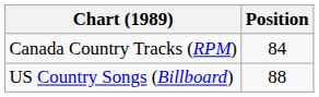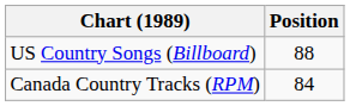 <table class="wikitable sortable">
 <tr>
 <th scope="col">Chart (1989)</th>
 <th scope="col">Position</th>
 </tr>
 <tr>
+<td>US <a href='#'>Country Songs</a> (<em><a href='#'>Billboard</a></em>)</td>
+<td align="center">88</td>
+</tr>
+<tr>
 <td>Canada Country Tracks (<em><a href='#'>RPM</a></em>)</td>
 <td align="center">84</td>
 </tr>
-<tr>
-<td>US <a href='#'>Country Songs</a> (<em><a href='#'>Billboard</a></em>)</td>
-<td align="center">88</td>
-</tr>
 </table>
